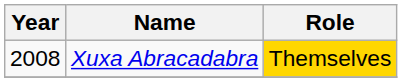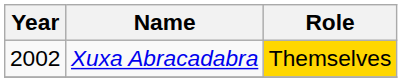 <table class="wikitable">
 <tr>
 <th>Year</th>
 <th>Name</th>
 <th>Role</th>
 </tr>
 <tr>
-<td>2008</td>
+<td>2002</td>
 <td><em><a href='#'>Xuxa Abracadabra</a></em></td>
 <td style="background: gold;">Themselves</td>
 </tr>
 <tr>
 </tr>
 </table>
